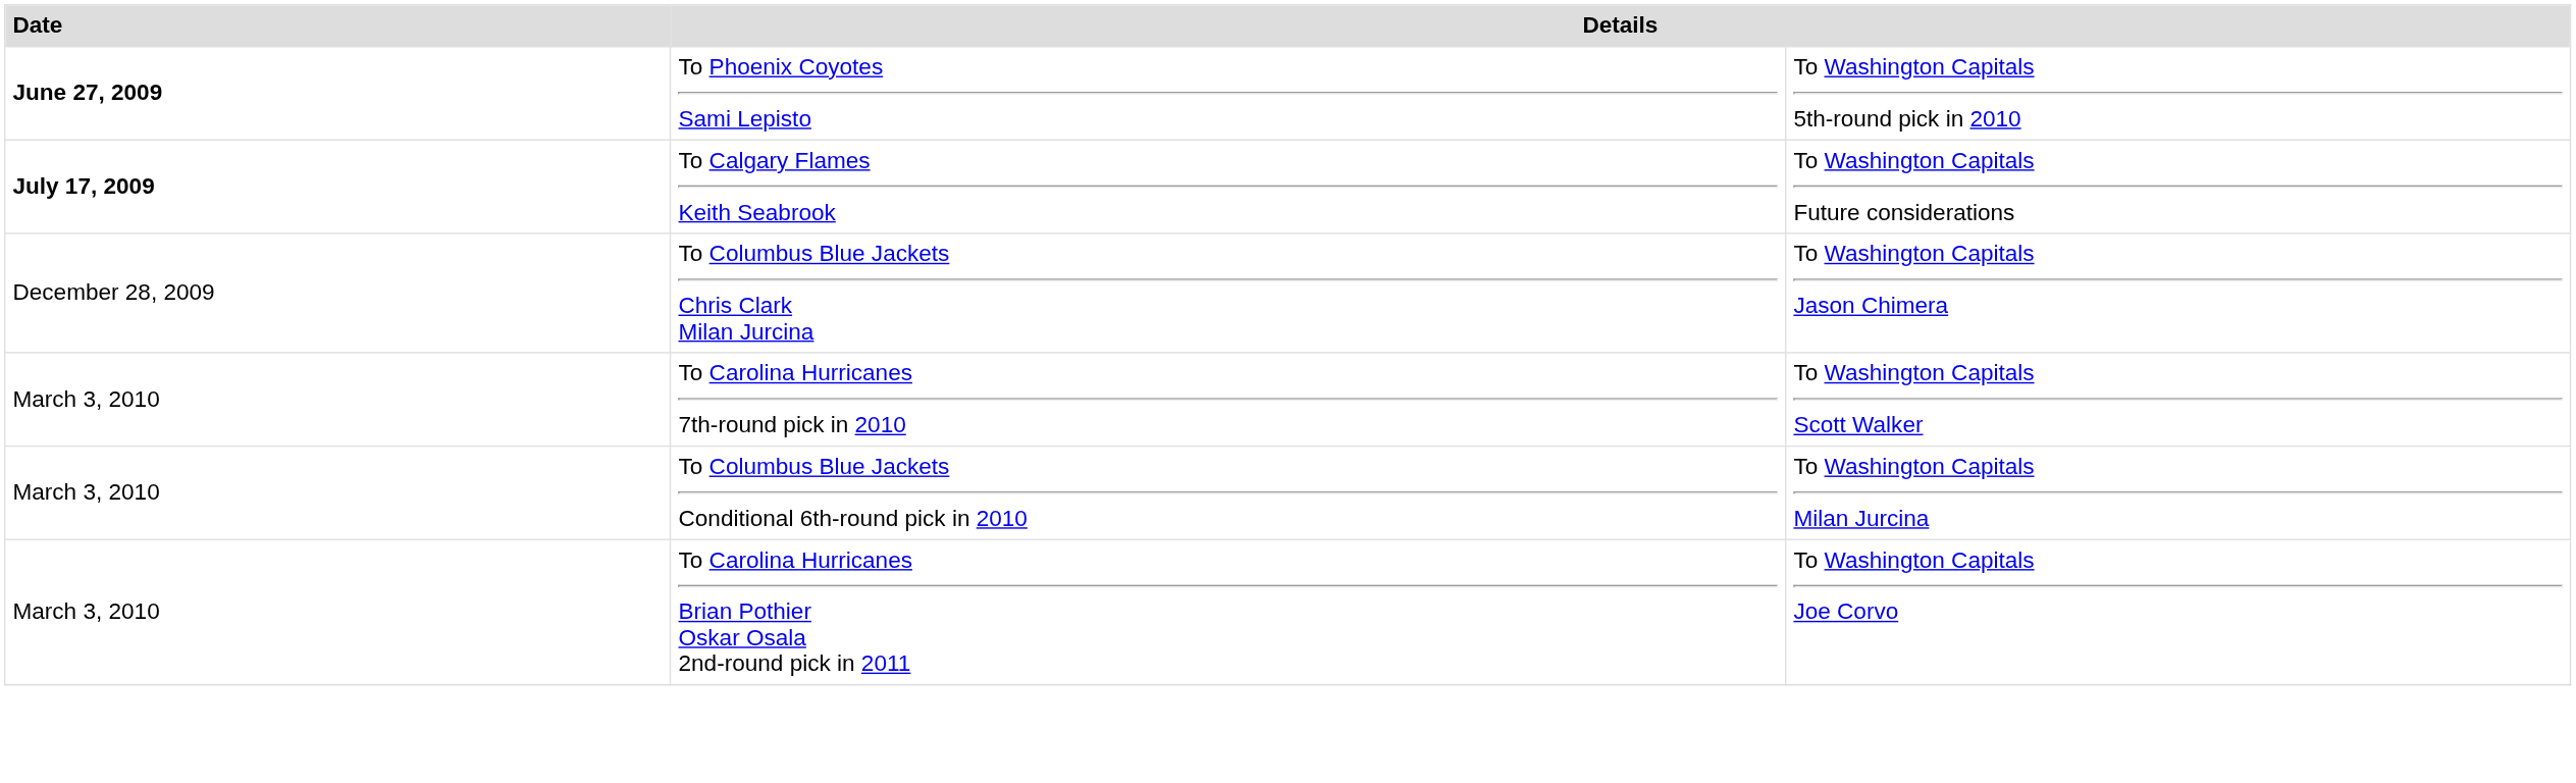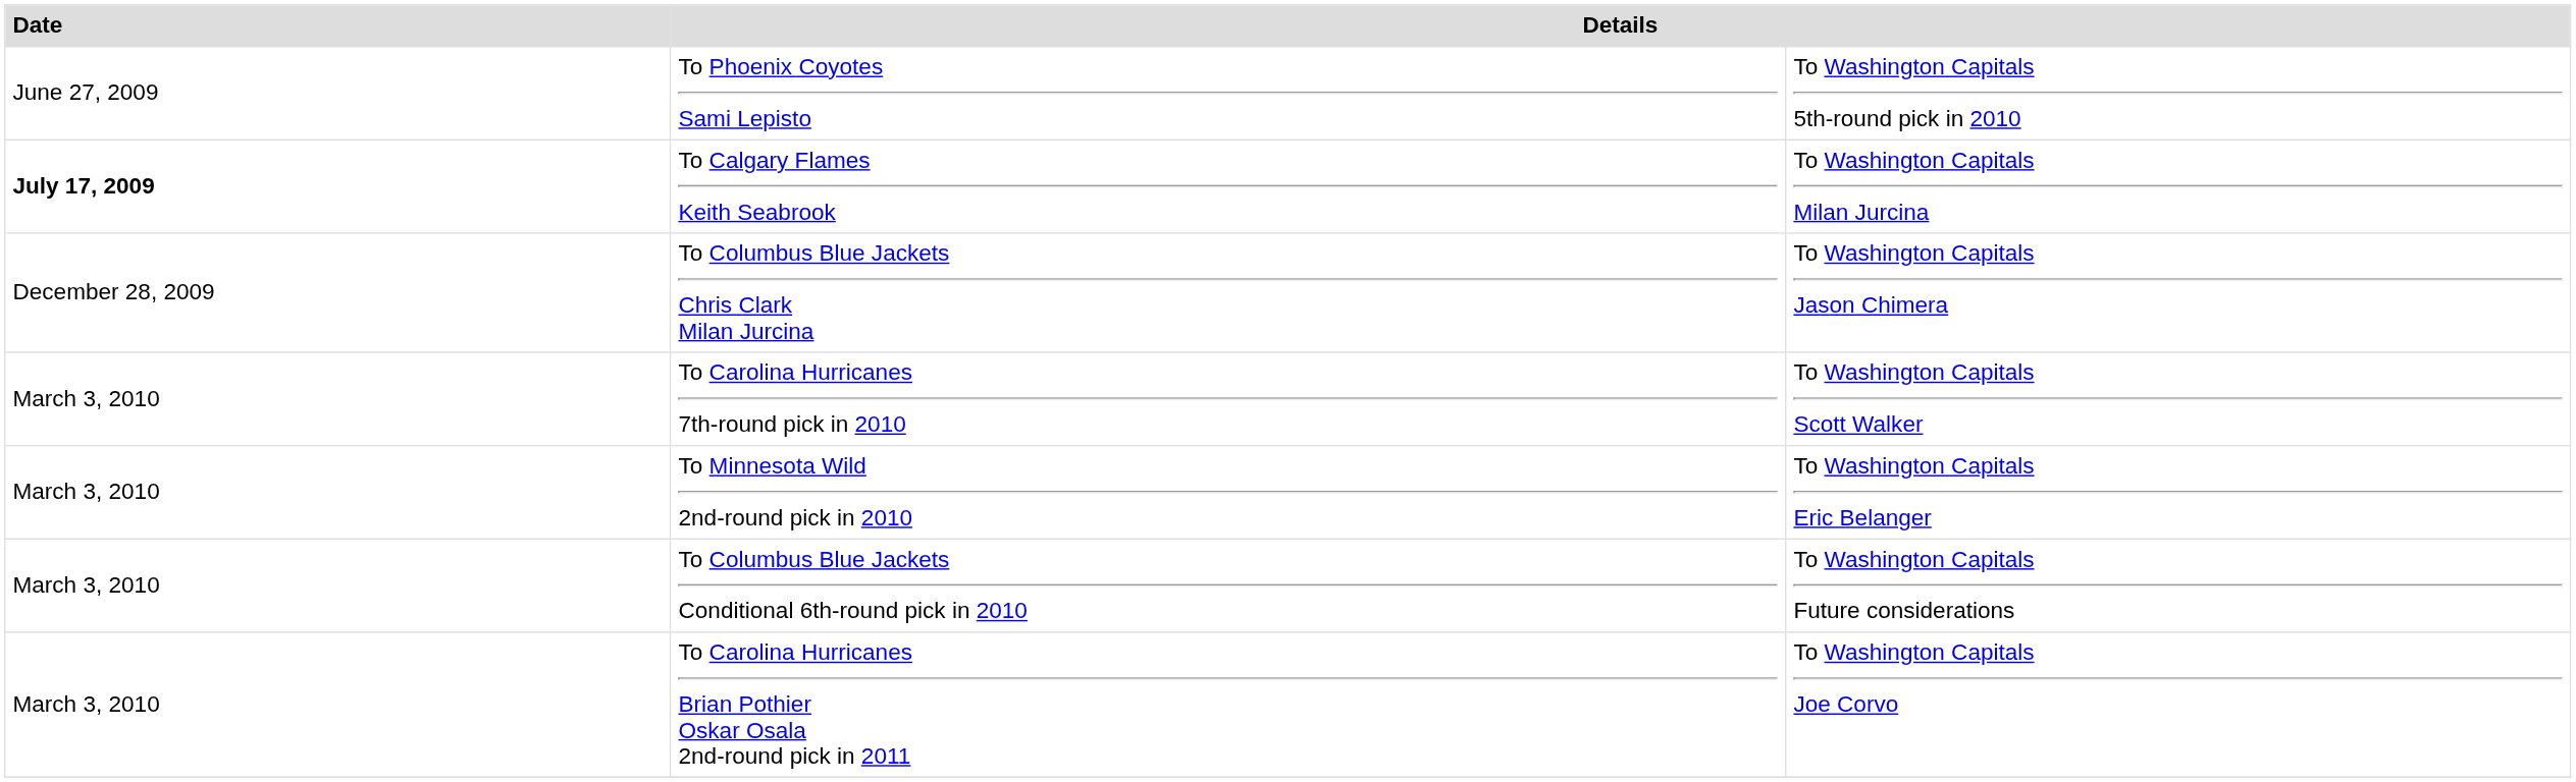 <table border=1 style="border-collapse:collapse" bordercolor="#DFDFDF"  cellpadding="5" width=90%>
 <tr bgcolor="#dddddd">
 <th style="text-align:left;">Date</th>
 <th colspan="2">Details</th>
 </tr>
 <tr>
-<td><strong>June 27, 2009</strong></td>
+<td>June 27, 2009</td>
 <td valign="top">To <a href='#'>Phoenix Coyotes</a> <hr><a href='#'>Sami Lepisto</a></td>
 <td valign="top">To <a href='#'>Washington Capitals</a> <hr>5th-round pick in <a href='#'>2010</a></td>
 </tr>
 <tr>
 <td><strong>July 17, 2009</strong></td>
 <td valign="top">To <a href='#'>Calgary Flames</a> <hr><a href='#'>Keith Seabrook</a></td>
-<td valign="top">To <a href='#'>Washington Capitals</a> <hr>Future considerations</td>
+<td valign="top">To <a href='#'>Washington Capitals</a> <hr><a href='#'>Milan Jurcina</a></td>
 </tr>
 <tr>
 <td>December 28, 2009</td>
 <td valign="top">To <a href='#'>Columbus Blue Jackets</a> <hr><a href='#'>Chris Clark</a><br><a href='#'>Milan Jurcina</a></td>
 <td valign="top">To <a href='#'>Washington Capitals</a> <hr><a href='#'>Jason Chimera</a></td>
 </tr>
 <tr>
 <td>March 3, 2010</td>
 <td valign="top">To <a href='#'>Carolina Hurricanes</a> <hr>7th-round pick in <a href='#'>2010</a></td>
 <td valign="top">To <a href='#'>Washington Capitals</a> <hr><a href='#'>Scott Walker</a></td>
 </tr>
 <tr>
 <td>March 3, 2010</td>
+<td valign="top">To <a href='#'>Minnesota Wild</a> <hr>2nd-round pick in <a href='#'>2010</a></td>
+<td valign="top">To <a href='#'>Washington Capitals</a> <hr><a href='#'>Eric Belanger</a></td>
+</tr>
+<tr>
+<td>March 3, 2010</td>
 <td valign="top">To <a href='#'>Columbus Blue Jackets</a> <hr>Conditional 6th-round pick in <a href='#'>2010</a></td>
-<td valign="top">To <a href='#'>Washington Capitals</a> <hr><a href='#'>Milan Jurcina</a></td>
+<td valign="top">To <a href='#'>Washington Capitals</a> <hr>Future considerations</td>
 </tr>
 <tr>
 <td>March 3, 2010</td>
 <td valign="top">To <a href='#'>Carolina Hurricanes</a> <hr><a href='#'>Brian Pothier</a><br><a href='#'>Oskar Osala</a><br>2nd-round pick in <a href='#'>2011</a></td>
 <td valign="top">To <a href='#'>Washington Capitals</a> <hr><a href='#'>Joe Corvo</a></td>
 </tr>
 <tr>
 </tr>
 </table>
